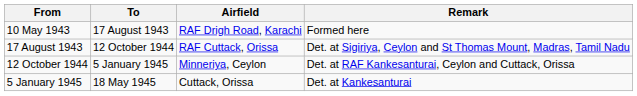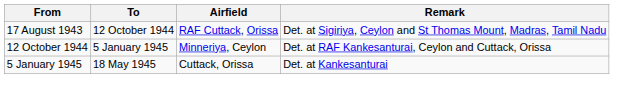 <table class="wikitable">
 <tr>
 <th>From</th>
 <th>To</th>
 <th>Airfield</th>
 <th>Remark</th>
-</tr>
-<tr>
-<td>10 May 1943</td>
-<td>17 August 1943</td>
-<td><a href='#'>RAF Drigh Road</a>, <a href='#'>Karachi</a></td>
-<td>Formed here</td>
 </tr>
 <tr>
 <td>17 August 1943</td>
 <td>12 October 1944</td>
 <td><a href='#'>RAF Cuttack</a>, <a href='#'>Orissa</a></td>
 <td>Det. at <a href='#'>Sigiriya</a>, <a href='#'>Ceylon</a> and <a href='#'>St Thomas Mount</a>, <a href='#'>Madras</a>, <a href='#'>Tamil Nadu</a></td>
 </tr>
 <tr>
 <td>12 October 1944</td>
 <td>5 January 1945</td>
 <td><a href='#'>Minneriya</a>, Ceylon</td>
 <td>Det. at <a href='#'>RAF Kankesanturai</a>, Ceylon and Cuttack, Orissa</td>
 </tr>
 <tr>
 <td>5 January 1945</td>
 <td>18 May 1945</td>
 <td>Cuttack, Orissa</td>
 <td>Det. at <a href='#'>Kankesanturai</a></td>
 </tr>
 </table>
